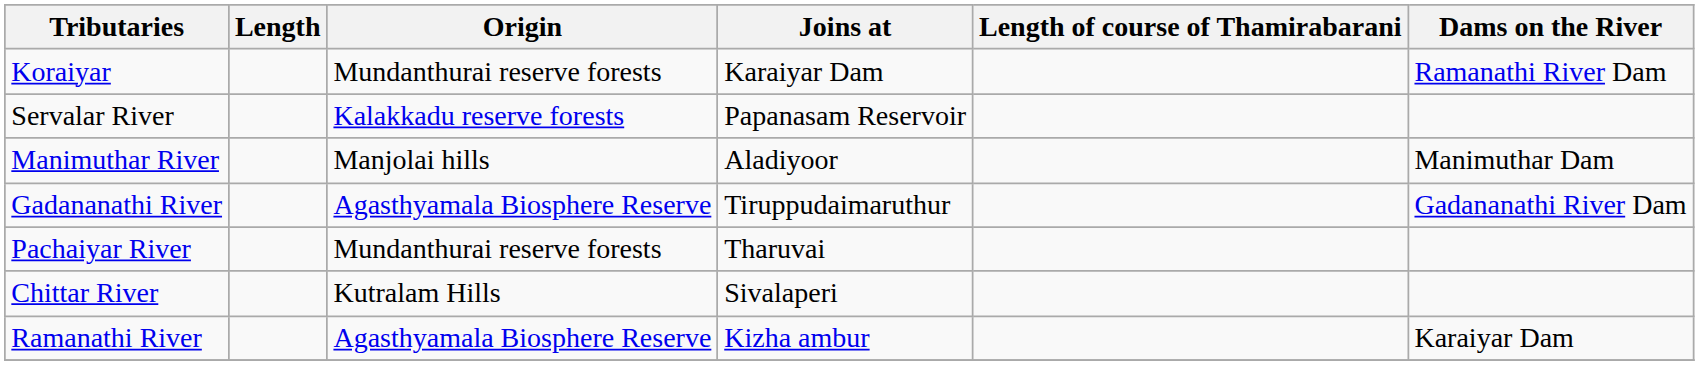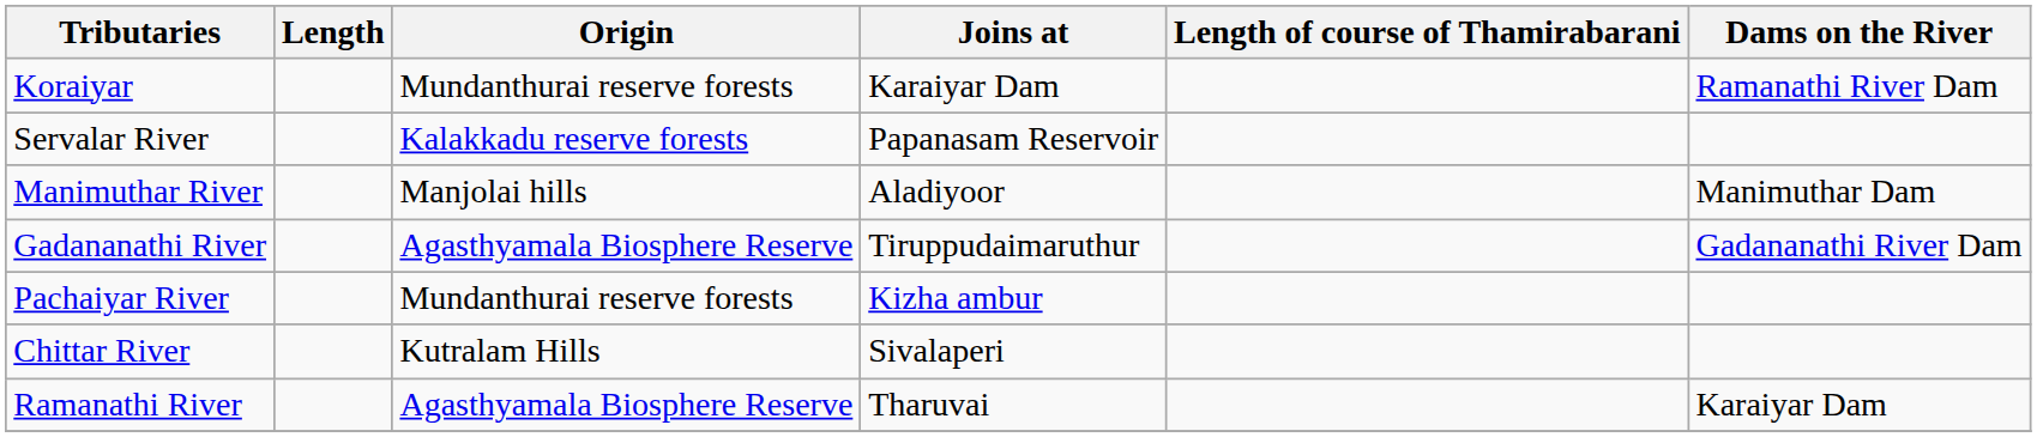 <table class="wikitable">
 <tr>
 <th>Tributaries</th>
 <th>Length</th>
 <th>Origin</th>
 <th>Joins at</th>
 <th>Length of course of Thamirabarani</th>
 <th>Dams on the River</th>
 </tr>
 <tr>
 <td><a href='#'>Koraiyar</a></td>
 <td></td>
 <td>Mundanthurai reserve forests</td>
 <td>Karaiyar Dam</td>
 <td></td>
 <td><a href='#'>Ramanathi River</a> Dam</td>
 </tr>
 <tr>
 <td>Servalar River</td>
 <td></td>
 <td><a href='#'>Kalakkadu reserve forests</a></td>
 <td>Papanasam Reservoir</td>
 <td></td>
 </tr>
 <tr>
 <td><a href='#'>Manimuthar River</a></td>
 <td></td>
 <td>Manjolai hills</td>
 <td>Aladiyoor</td>
 <td></td>
 <td>Manimuthar Dam</td>
 </tr>
 <tr>
 <td><a href='#'>Gadananathi River</a></td>
 <td></td>
 <td><a href='#'>Agasthyamala Biosphere Reserve</a></td>
 <td>Tiruppudaimaruthur</td>
 <td></td>
 <td><a href='#'>Gadananathi River</a> Dam</td>
 </tr>
 <tr>
 <td><a href='#'>Pachaiyar River</a></td>
 <td></td>
 <td>Mundanthurai reserve forests</td>
-<td>Tharuvai</td>
+<td><a href='#'>Kizha ambur</a></td>
 <td></td>
 </tr>
 <tr>
 <td><a href='#'>Chittar River</a></td>
 <td></td>
 <td>Kutralam Hills</td>
 <td>Sivalaperi</td>
 <td></td>
 <td></td>
 </tr>
 <tr>
 <td><a href='#'>Ramanathi River</a></td>
 <td></td>
 <td><a href='#'>Agasthyamala Biosphere Reserve</a></td>
-<td><a href='#'>Kizha ambur</a></td>
+<td>Tharuvai</td>
 <td></td>
 <td>Karaiyar Dam</td>
 </tr>
 <tr>
 </tr>
 </table>
